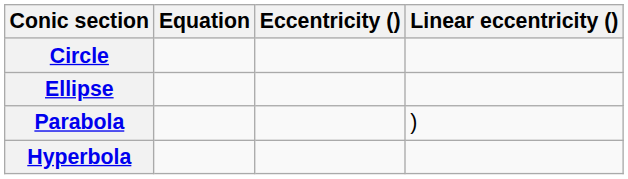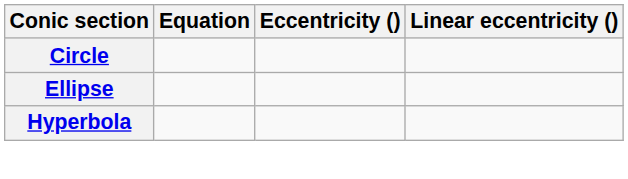 <table class="wikitable">
 <tr>
 <th>Conic section</th>
 <th>Equation</th>
 <th>Eccentricity ()</th>
 <th>Linear eccentricity ()</th>
 </tr>
 <tr>
 <th><a href='#'>Circle</a></th>
 <td></td>
 <td></td>
 <td></td>
 </tr>
 <tr>
 <th><a href='#'>Ellipse</a></th>
 <td></td>
 <td></td>
 <td></td>
 </tr>
 <tr>
-<th><a href='#'>Parabola</a></th>
-<td></td>
-<td></td>
-<td>)</td>
-</tr>
-<tr>
 <th><a href='#'>Hyperbola</a></th>
 <td></td>
 <td></td>
 <td></td>
 </tr>
 </table>
